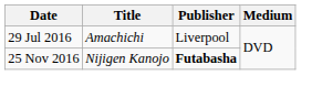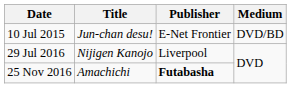 <table class="wikitable">
 <tr>
 <th>Date</th>
 <th>Title</th>
 <th>Publisher</th>
 <th>Medium</th>
 </tr>
 <tr>
+<td>10 Jul 2015</td>
+<td><em>Jun-chan desu!</em></td>
+<td>E-Net Frontier</td>
+<td>DVD/BD</td>
+</tr>
+<tr>
 <td>29 Jul 2016</td>
-<td><em>Amachichi</em></td>
+<td><em>Nijigen Kanojo</em></td>
 <td>Liverpool</td>
 <td rowspan="2">DVD</td>
 </tr>
 <tr>
 <td>25 Nov 2016</td>
-<td><em>Nijigen Kanojo</em></td>
+<td><em>Amachichi</em></td>
 <td><strong>Futabasha</strong></td>
 </tr>
 </table>
